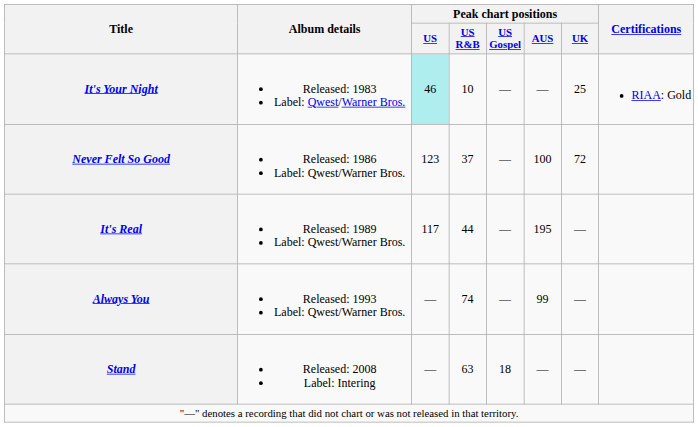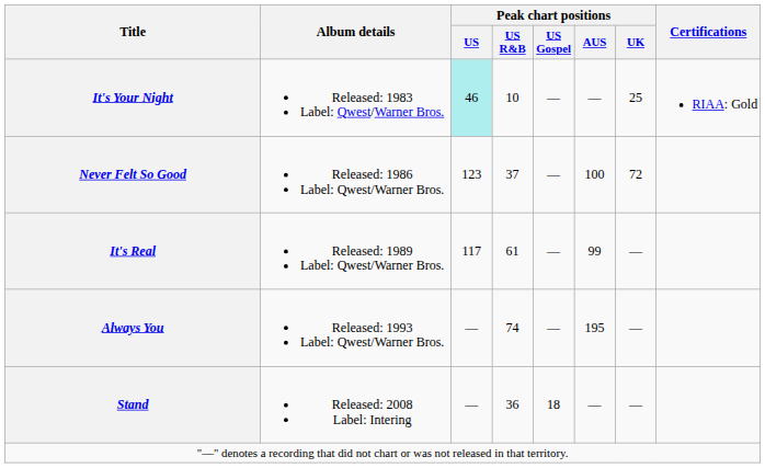 <table class="wikitable plainrowheaders" style="text-align:center;">
 <tr>
 <th scope="col" rowspan="2" style="width:19em;">Title</th>
 <th scope="col" rowspan="2" style="width:14em;">Album details</th>
 <th scope="col" colspan="5">Peak chart positions</th>
 <th scope="col" rowspan="2"><a href='#'>Certifications</a></th>
 </tr>
 <tr>
 <th scope="col" style="width:3em; font-size:90%;"><a href='#'>US</a><br></th>
 <th scope="col" style="width:3em; font-size:90%;"><a href='#'>US R&B</a><br></th>
 <th scope="col" style="width:3em; font-size:90%;"><a href='#'>US Gospel</a><br></th>
 <th scope="col" style="width:3em; font-size:90%;"><a href='#'>AUS</a><br></th>
 <th scope="col" style="width:3em; font-size:90%;"><a href='#'>UK</a><br></th>
 </tr>
 <tr>
 <th scope="row"><em><a href='#'>It's Your Night</a></em></th>
 <td><br><ul><li>Released: 1983</li><li>Label: <a href='#'>Qwest</a>/<a href='#'>Warner Bros.</a></li></ul></td>
 <td style="background: paleturquoise;">46</td>
 <td>10</td>
 <td>—</td>
 <td>—</td>
 <td>25</td>
 <td><br><ul><li><a href='#'>RIAA</a>: Gold</li></ul></td>
 </tr>
 <tr>
 <th scope="row"><em><a href='#'>Never Felt So Good</a></em></th>
 <td><br><ul><li>Released: 1986</li><li>Label: Qwest/Warner Bros.</li></ul></td>
 <td>123</td>
 <td>37</td>
 <td>—</td>
 <td>100</td>
 <td>72</td>
 <td></td>
 </tr>
 <tr>
 <th scope="row"><em><a href='#'>It's Real</a></em></th>
 <td><br><ul><li>Released: 1989</li><li>Label: Qwest/Warner Bros.</li></ul></td>
 <td>117</td>
-<td>44</td>
+<td>61</td>
 <td>—</td>
-<td>195</td>
+<td>99</td>
 <td>—</td>
 <td></td>
 </tr>
 <tr>
 <th scope="row"><em><a href='#'>Always You</a></em></th>
 <td><br><ul><li>Released: 1993</li><li>Label: Qwest/Warner Bros.</li></ul></td>
 <td>—</td>
 <td>74</td>
 <td>—</td>
-<td>99</td>
+<td>195</td>
 <td>—</td>
 <td></td>
 </tr>
 <tr>
 <th scope="row"><em><a href='#'>Stand</a></em></th>
 <td><br><ul><li>Released: 2008</li><li>Label: Intering</li></ul></td>
 <td>—</td>
-<td>63</td>
+<td>36</td>
 <td>18</td>
 <td>—</td>
 <td>—</td>
 <td></td>
 </tr>
 <tr>
 <td colspan="8" style="font-size:90%">"—" denotes a recording that did not chart or was not released in that territory.</td>
 </tr>
 </table>
